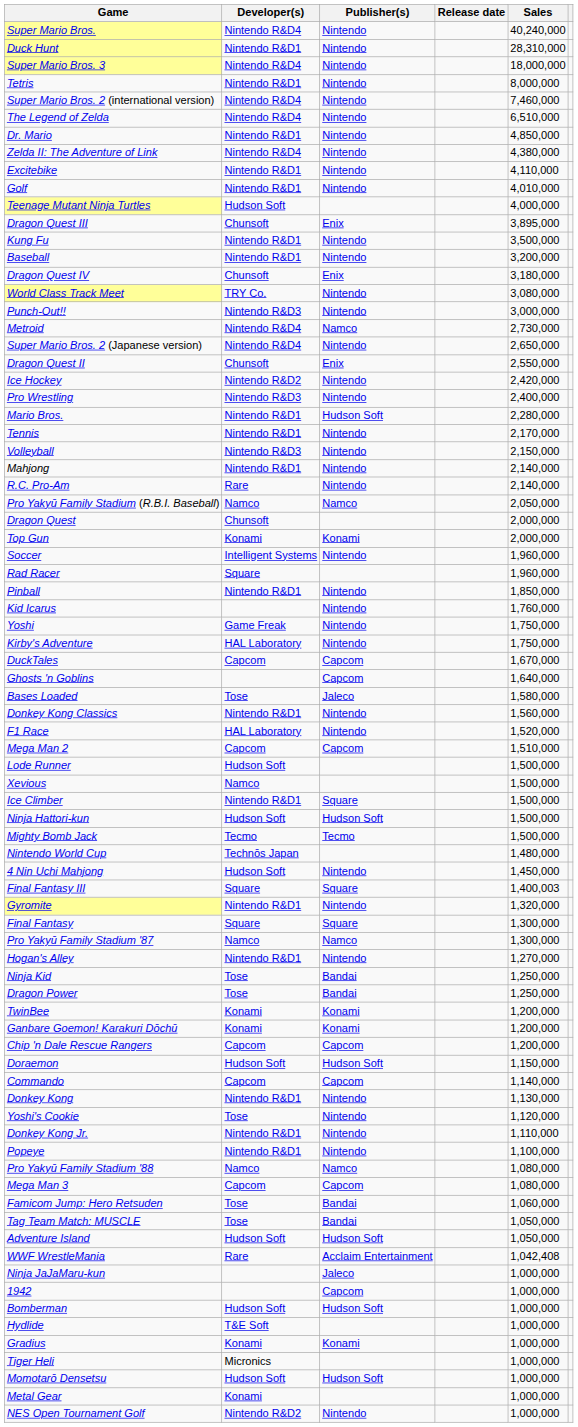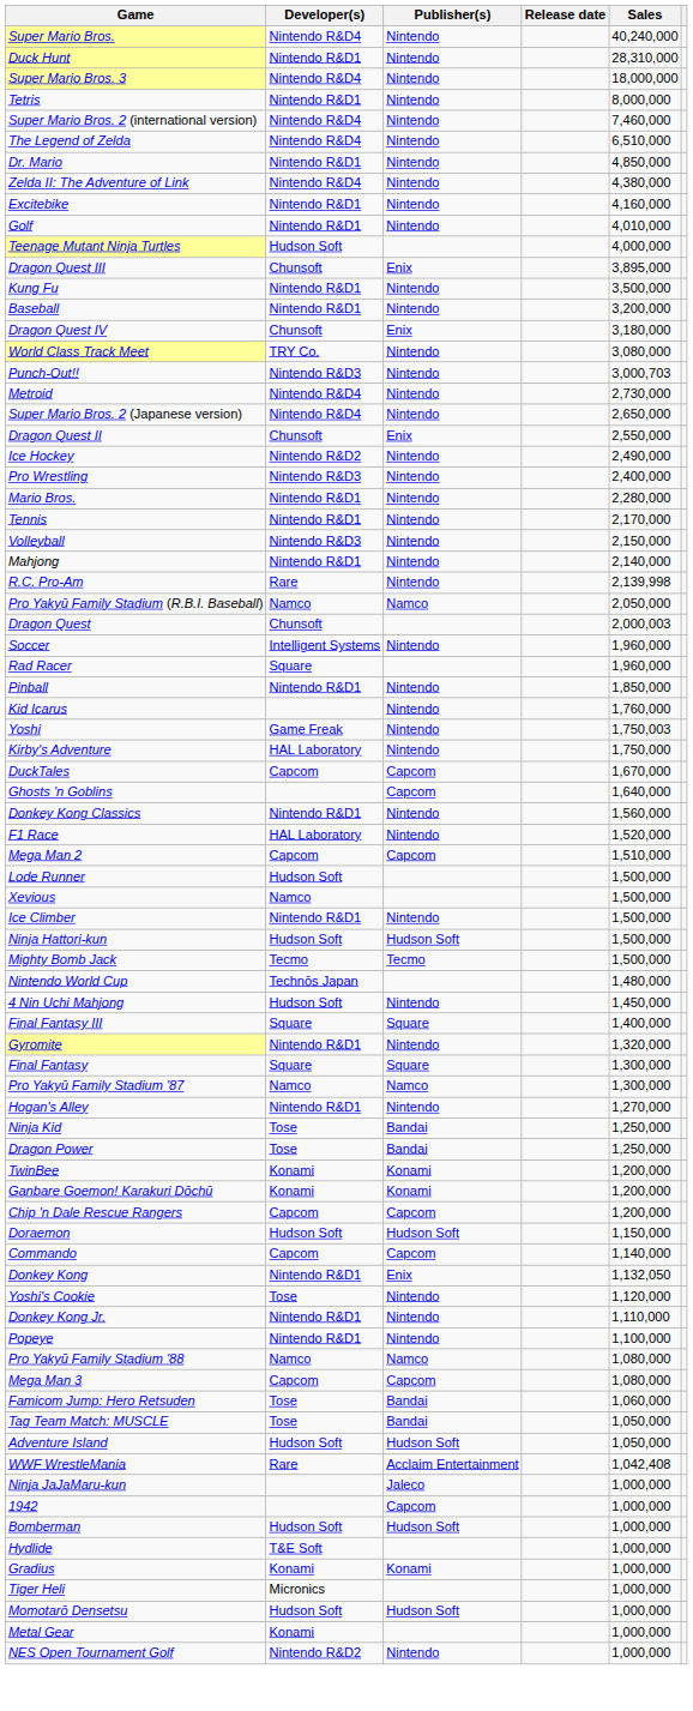 <table class="wikitable sortable sticky-header static-row-numbers">
 <tr class=static-row-header>
 <th scope="col">Game</th>
 <th scope="col">Developer(s)</th>
 <th scope="col">Publisher(s)</th>
 <th scope="col">Release date</th>
 <th scope="col">Sales</th>
 <th scope="col" class="unsortable"></th>
 </tr>
 <tr>
 <td bgcolor="#FFFF99"><em><a href='#'>Super Mario Bros.</a></em> </td>
 <td><a href='#'>Nintendo R&D4</a></td>
 <td><a href='#'>Nintendo</a></td>
 <td></td>
 <td>40,240,000</td>
 <td align="center"></td>
 </tr>
 <tr>
 <td bgcolor="#FFFF99"><em><a href='#'>Duck Hunt</a></em> </td>
 <td><a href='#'>Nintendo R&D1</a></td>
 <td><a href='#'>Nintendo</a></td>
 <td></td>
 <td>28,310,000</td>
 <td align="center"></td>
 </tr>
 <tr>
 <td bgcolor="#FFFF99"><em><a href='#'>Super Mario Bros. 3</a></em> </td>
 <td><a href='#'>Nintendo R&D4</a></td>
 <td><a href='#'>Nintendo</a></td>
 <td></td>
 <td>18,000,000</td>
 <td align="center"></td>
 </tr>
 <tr>
 <td><em><a href='#'>Tetris</a></em></td>
 <td><a href='#'>Nintendo R&D1</a></td>
 <td><a href='#'>Nintendo</a></td>
 <td></td>
 <td>8,000,000</td>
 <td align="center"></td>
 </tr>
 <tr>
 <td><em><a href='#'>Super Mario Bros. 2</a></em> (international version)</td>
 <td><a href='#'>Nintendo R&D4</a></td>
 <td><a href='#'>Nintendo</a></td>
 <td></td>
 <td>7,460,000</td>
 <td align="center"></td>
 </tr>
 <tr>
 <td><em><a href='#'>The Legend of Zelda</a></em></td>
 <td><a href='#'>Nintendo R&D4</a></td>
 <td><a href='#'>Nintendo</a></td>
 <td></td>
 <td>6,510,000</td>
 <td align="center"></td>
 </tr>
 <tr>
 <td><em><a href='#'>Dr. Mario</a></em></td>
 <td><a href='#'>Nintendo R&D1</a></td>
 <td><a href='#'>Nintendo</a></td>
 <td></td>
 <td>4,850,000</td>
 <td align="center"></td>
 </tr>
 <tr>
 <td><em><a href='#'>Zelda II: The Adventure of Link</a></em></td>
 <td><a href='#'>Nintendo R&D4</a></td>
 <td><a href='#'>Nintendo</a></td>
 <td></td>
 <td>4,380,000</td>
 <td align="center"></td>
 </tr>
 <tr>
 <td><em><a href='#'>Excitebike</a></em></td>
 <td><a href='#'>Nintendo R&D1</a></td>
 <td><a href='#'>Nintendo</a></td>
 <td></td>
-<td>4,110,000</td>
+<td>4,160,000</td>
 <td align="center"></td>
 </tr>
 <tr>
 <td><em><a href='#'>Golf</a></em></td>
 <td><a href='#'>Nintendo R&D1</a></td>
 <td><a href='#'>Nintendo</a></td>
 <td></td>
 <td>4,010,000</td>
 <td align="center"></td>
 </tr>
 <tr>
 <td bgcolor="#FFFF99"><em><a href='#'>Teenage Mutant Ninja Turtles</a></em> </td>
 <td><a href='#'>Hudson Soft</a></td>
 <td></td>
 <td></td>
 <td>4,000,000</td>
 <td align="center"></td>
 </tr>
 <tr>
 <td><em><a href='#'>Dragon Quest III</a></em></td>
 <td><a href='#'>Chunsoft</a></td>
 <td><a href='#'>Enix</a></td>
 <td></td>
 <td>3,895,000</td>
 <td align="center"></td>
 </tr>
 <tr>
 <td><em><a href='#'>Kung Fu</a></em></td>
 <td><a href='#'>Nintendo R&D1</a></td>
 <td><a href='#'>Nintendo</a></td>
 <td></td>
 <td>3,500,000</td>
 <td align="center"></td>
 </tr>
 <tr>
 <td><em><a href='#'>Baseball</a></em></td>
 <td><a href='#'>Nintendo R&D1</a></td>
 <td><a href='#'>Nintendo</a></td>
 <td></td>
 <td>3,200,000</td>
 <td align="center"></td>
 </tr>
 <tr>
 <td><em><a href='#'>Dragon Quest IV</a></em></td>
 <td><a href='#'>Chunsoft</a></td>
 <td><a href='#'>Enix</a></td>
 <td></td>
 <td>3,180,000</td>
 <td align="center"></td>
 </tr>
 <tr>
 <td bgcolor="#FFFF99"><em><a href='#'>World Class Track Meet</a></em> </td>
 <td><a href='#'>TRY Co.</a></td>
 <td><a href='#'>Nintendo</a></td>
 <td></td>
 <td>3,080,000</td>
 <td align="center"></td>
 </tr>
 <tr>
 <td><em><a href='#'>Punch-Out!!</a></em></td>
 <td><a href='#'>Nintendo R&D3</a></td>
 <td><a href='#'>Nintendo</a></td>
 <td></td>
-<td>3,000,000</td>
+<td>3,000,703</td>
 <td align="center"></td>
 </tr>
 <tr>
 <td><em><a href='#'>Metroid</a></em></td>
 <td><a href='#'>Nintendo R&D4</a></td>
-<td><a href='#'>Namco</a></td>
+<td><a href='#'>Nintendo</a></td>
 <td></td>
 <td>2,730,000</td>
 <td align="center"></td>
 </tr>
 <tr>
 <td><em><a href='#'>Super Mario Bros. 2</a></em> (Japanese version)</td>
 <td><a href='#'>Nintendo R&D4</a></td>
 <td><a href='#'>Nintendo</a></td>
 <td></td>
 <td>2,650,000</td>
 <td align="center"></td>
 </tr>
 <tr>
 <td><em><a href='#'>Dragon Quest II</a></em></td>
 <td><a href='#'>Chunsoft</a></td>
 <td><a href='#'>Enix</a></td>
 <td></td>
 <td>2,550,000</td>
 <td align="center"></td>
 </tr>
 <tr>
 <td><em><a href='#'>Ice Hockey</a></em></td>
 <td><a href='#'>Nintendo R&D2</a></td>
 <td><a href='#'>Nintendo</a></td>
 <td></td>
-<td>2,420,000</td>
+<td>2,490,000</td>
 <td align="center"></td>
 </tr>
 <tr>
 <td><em><a href='#'>Pro Wrestling</a></em></td>
 <td><a href='#'>Nintendo R&D3</a></td>
 <td><a href='#'>Nintendo</a></td>
 <td></td>
 <td>2,400,000</td>
 <td align="center"></td>
 </tr>
 <tr>
 <td><em><a href='#'>Mario Bros.</a></em></td>
 <td><a href='#'>Nintendo R&D1</a></td>
-<td><a href='#'>Hudson Soft</a></td>
+<td><a href='#'>Nintendo</a></td>
 <td></td>
 <td>2,280,000</td>
 <td align="center"></td>
 </tr>
 <tr>
 <td><em><a href='#'>Tennis</a></em></td>
 <td><a href='#'>Nintendo R&D1</a></td>
 <td><a href='#'>Nintendo</a></td>
 <td></td>
 <td>2,170,000</td>
 <td align="center"></td>
 </tr>
 <tr>
 <td><em><a href='#'>Volleyball</a></em></td>
 <td><a href='#'>Nintendo R&D3</a></td>
 <td><a href='#'>Nintendo</a></td>
 <td></td>
 <td>2,150,000</td>
 <td align="center"></td>
 </tr>
 <tr>
 <td><em>Mahjong</em></td>
 <td><a href='#'>Nintendo R&D1</a></td>
 <td><a href='#'>Nintendo</a></td>
 <td></td>
 <td>2,140,000</td>
 <td align="center"></td>
 </tr>
 <tr>
 <td><em><a href='#'>R.C. Pro-Am</a></em></td>
 <td><a href='#'>Rare</a></td>
 <td><a href='#'>Nintendo</a></td>
 <td></td>
-<td>2,140,000</td>
+<td>2,139,998</td>
 <td align="center"></td>
 </tr>
 <tr>
 <td><em><a href='#'>Pro Yakyū Family Stadium</a></em> (<em>R.B.I. Baseball</em>)</td>
 <td><a href='#'>Namco</a></td>
 <td><a href='#'>Namco</a></td>
 <td></td>
 <td>2,050,000</td>
 <td align="center"></td>
 </tr>
 <tr>
 <td><em><a href='#'>Dragon Quest</a></em></td>
 <td><a href='#'>Chunsoft</a></td>
 <td></td>
 <td></td>
-<td>2,000,000</td>
-<td align="center"></td>
-</tr>
-<tr>
-<td><em><a href='#'>Top Gun</a></em></td>
-<td><a href='#'>Konami</a></td>
-<td><a href='#'>Konami</a></td>
-<td></td>
-<td>2,000,000</td>
+<td>2,000,003</td>
 <td align="center"></td>
 </tr>
 <tr>
 <td><em><a href='#'>Soccer</a></em></td>
 <td><a href='#'>Intelligent Systems</a></td>
 <td><a href='#'>Nintendo</a></td>
 <td></td>
 <td>1,960,000</td>
 <td align="center"></td>
 </tr>
 <tr>
 <td><em><a href='#'>Rad Racer</a></em></td>
 <td><a href='#'>Square</a></td>
 <td></td>
 <td></td>
 <td>1,960,000</td>
 <td align="center"></td>
 </tr>
 <tr>
 <td><em><a href='#'>Pinball</a></em></td>
 <td><a href='#'>Nintendo R&D1</a></td>
 <td><a href='#'>Nintendo</a></td>
 <td></td>
 <td>1,850,000</td>
 <td align="center"></td>
 </tr>
 <tr>
 <td><em><a href='#'>Kid Icarus</a></em></td>
 <td></td>
 <td><a href='#'>Nintendo</a></td>
 <td></td>
 <td>1,760,000</td>
 <td align="center"></td>
 </tr>
 <tr>
 <td><em><a href='#'>Yoshi</a></em></td>
 <td><a href='#'>Game Freak</a></td>
 <td><a href='#'>Nintendo</a></td>
 <td></td>
-<td>1,750,000</td>
+<td>1,750,003</td>
 <td align="center"></td>
 </tr>
 <tr>
 <td><em><a href='#'>Kirby's Adventure</a></em></td>
 <td><a href='#'>HAL Laboratory</a></td>
 <td><a href='#'>Nintendo</a></td>
 <td></td>
 <td>1,750,000</td>
 <td align="center"></td>
 </tr>
 <tr>
 <td><em><a href='#'>DuckTales</a></em></td>
 <td><a href='#'>Capcom</a></td>
 <td><a href='#'>Capcom</a></td>
 <td></td>
 <td>1,670,000</td>
 <td align="center"></td>
 </tr>
 <tr>
 <td><em><a href='#'>Ghosts 'n Goblins</a></em></td>
 <td></td>
 <td><a href='#'>Capcom</a></td>
 <td></td>
 <td>1,640,000</td>
-<td align="center"></td>
-</tr>
-<tr>
-<td><em><a href='#'>Bases Loaded</a></em></td>
-<td><a href='#'>Tose</a></td>
-<td><a href='#'>Jaleco</a></td>
-<td></td>
-<td>1,580,000</td>
 <td align="center"></td>
 </tr>
 <tr>
 <td><em><a href='#'>Donkey Kong Classics</a></em></td>
 <td><a href='#'>Nintendo R&D1</a></td>
 <td><a href='#'>Nintendo</a></td>
 <td></td>
 <td>1,560,000</td>
 <td align="center"></td>
 </tr>
 <tr>
 <td><em><a href='#'>F1 Race</a></em></td>
 <td><a href='#'>HAL Laboratory</a></td>
 <td><a href='#'>Nintendo</a></td>
 <td></td>
 <td>1,520,000</td>
 <td align="center"></td>
 </tr>
 <tr>
 <td><em><a href='#'>Mega Man 2</a></em></td>
 <td><a href='#'>Capcom</a></td>
 <td><a href='#'>Capcom</a></td>
 <td></td>
 <td>1,510,000</td>
 <td align="center"></td>
 </tr>
 <tr>
 <td><em><a href='#'>Lode Runner</a></em></td>
 <td><a href='#'>Hudson Soft</a></td>
 <td></td>
 <td></td>
 <td>1,500,000</td>
 <td align="center"></td>
 </tr>
 <tr>
 <td><em><a href='#'>Xevious</a></em></td>
 <td><a href='#'>Namco</a></td>
 <td></td>
 <td></td>
 <td>1,500,000</td>
 <td align="center"></td>
 </tr>
 <tr>
 <td><em><a href='#'>Ice Climber</a></em></td>
 <td><a href='#'>Nintendo R&D1</a></td>
-<td><a href='#'>Square</a></td>
+<td><a href='#'>Nintendo</a></td>
 <td></td>
 <td>1,500,000</td>
 <td align="center"></td>
 </tr>
 <tr>
 <td><em><a href='#'>Ninja Hattori-kun</a></em></td>
 <td><a href='#'>Hudson Soft</a></td>
 <td><a href='#'>Hudson Soft</a></td>
 <td></td>
 <td>1,500,000</td>
 <td align="center"></td>
 </tr>
 <tr>
 <td><em><a href='#'>Mighty Bomb Jack</a></em></td>
 <td><a href='#'>Tecmo</a></td>
 <td><a href='#'>Tecmo</a></td>
 <td></td>
 <td>1,500,000</td>
 <td align="center"></td>
 </tr>
 <tr>
 <td><em><a href='#'>Nintendo World Cup</a></em></td>
 <td><a href='#'>Technōs Japan</a></td>
 <td></td>
 <td></td>
 <td>1,480,000</td>
 <td align="center"></td>
 </tr>
 <tr>
 <td><em><a href='#'>4 Nin Uchi Mahjong</a></em></td>
 <td><a href='#'>Hudson Soft</a></td>
 <td><a href='#'>Nintendo</a></td>
 <td></td>
 <td>1,450,000</td>
 <td align="center"></td>
 </tr>
 <tr>
 <td><em><a href='#'>Final Fantasy III</a></em></td>
 <td><a href='#'>Square</a></td>
 <td><a href='#'>Square</a></td>
 <td></td>
-<td>1,400,003</td>
+<td>1,400,000</td>
 <td align="center"></td>
 </tr>
 <tr>
 <td bgcolor="#FFFF99"><em><a href='#'>Gyromite</a></em> </td>
 <td><a href='#'>Nintendo R&D1</a></td>
 <td><a href='#'>Nintendo</a></td>
 <td></td>
 <td>1,320,000</td>
 <td align="center"></td>
 </tr>
 <tr>
 <td><em><a href='#'>Final Fantasy</a></em></td>
 <td><a href='#'>Square</a></td>
 <td><a href='#'>Square</a></td>
 <td></td>
 <td>1,300,000</td>
 <td align="center"></td>
 </tr>
 <tr>
 <td><em><a href='#'>Pro Yakyū Family Stadium '87</a></em></td>
 <td><a href='#'>Namco</a></td>
 <td><a href='#'>Namco</a></td>
 <td></td>
 <td>1,300,000</td>
 <td align="center"></td>
 </tr>
 <tr>
 <td><em><a href='#'>Hogan's Alley</a></em></td>
 <td><a href='#'>Nintendo R&D1</a></td>
 <td><a href='#'>Nintendo</a></td>
 <td></td>
 <td>1,270,000</td>
 <td align="center"></td>
 </tr>
 <tr>
 <td><em><a href='#'>Ninja Kid</a></em></td>
 <td><a href='#'>Tose</a></td>
 <td><a href='#'>Bandai</a></td>
 <td></td>
 <td>1,250,000</td>
 <td align="center"></td>
 </tr>
 <tr>
 <td><em><a href='#'>Dragon Power</a></em></td>
 <td><a href='#'>Tose</a></td>
 <td><a href='#'>Bandai</a></td>
 <td></td>
 <td>1,250,000</td>
 <td align="center"></td>
 </tr>
 <tr>
 <td><em><a href='#'>TwinBee</a></em></td>
 <td><a href='#'>Konami</a></td>
 <td><a href='#'>Konami</a></td>
 <td></td>
 <td>1,200,000</td>
 <td align="center"></td>
 </tr>
 <tr>
 <td><em><a href='#'>Ganbare Goemon! Karakuri Dōchū</a></em></td>
 <td><a href='#'>Konami</a></td>
 <td><a href='#'>Konami</a></td>
 <td></td>
 <td>1,200,000</td>
 <td align="center"></td>
 </tr>
 <tr>
 <td><em><a href='#'>Chip 'n Dale Rescue Rangers</a></em></td>
 <td><a href='#'>Capcom</a></td>
 <td><a href='#'>Capcom</a></td>
 <td></td>
 <td>1,200,000</td>
 <td align="center"></td>
 </tr>
 <tr>
 <td><em><a href='#'>Doraemon</a></em></td>
 <td><a href='#'>Hudson Soft</a></td>
 <td><a href='#'>Hudson Soft</a></td>
 <td></td>
 <td>1,150,000</td>
 <td align="center"></td>
 </tr>
 <tr>
 <td><em><a href='#'>Commando</a></em></td>
 <td><a href='#'>Capcom</a></td>
 <td><a href='#'>Capcom</a></td>
 <td></td>
 <td>1,140,000</td>
 <td align="center"></td>
 </tr>
 <tr>
 <td><em><a href='#'>Donkey Kong</a></em></td>
 <td><a href='#'>Nintendo R&D1</a></td>
-<td><a href='#'>Nintendo</a></td>
+<td><a href='#'>Enix</a></td>
 <td></td>
-<td>1,130,000</td>
+<td>1,132,050</td>
 <td align="center"></td>
 </tr>
 <tr>
 <td><em><a href='#'>Yoshi's Cookie</a></em></td>
 <td><a href='#'>Tose</a></td>
 <td><a href='#'>Nintendo</a></td>
 <td></td>
 <td>1,120,000</td>
 <td align="center"></td>
 </tr>
 <tr>
 <td><em><a href='#'>Donkey Kong Jr.</a></em></td>
 <td><a href='#'>Nintendo R&D1</a></td>
 <td><a href='#'>Nintendo</a></td>
 <td></td>
 <td>1,110,000</td>
 <td align="center"></td>
 </tr>
 <tr>
 <td><em><a href='#'>Popeye</a></em></td>
 <td><a href='#'>Nintendo R&D1</a></td>
 <td><a href='#'>Nintendo</a></td>
 <td></td>
 <td>1,100,000</td>
 <td align="center"></td>
 </tr>
 <tr>
 <td><em><a href='#'>Pro Yakyū Family Stadium '88</a></em></td>
 <td><a href='#'>Namco</a></td>
 <td><a href='#'>Namco</a></td>
 <td></td>
 <td>1,080,000</td>
 <td align="center"></td>
 </tr>
 <tr>
 <td><em><a href='#'>Mega Man 3</a></em></td>
 <td><a href='#'>Capcom</a></td>
 <td><a href='#'>Capcom</a></td>
 <td></td>
 <td>1,080,000</td>
 <td align="center"></td>
 </tr>
 <tr>
 <td><em><a href='#'>Famicom Jump: Hero Retsuden</a></em></td>
 <td><a href='#'>Tose</a></td>
 <td><a href='#'>Bandai</a></td>
 <td></td>
 <td>1,060,000</td>
 <td align="center"></td>
 </tr>
 <tr>
 <td><em><a href='#'>Tag Team Match: MUSCLE</a></em></td>
 <td><a href='#'>Tose</a></td>
 <td><a href='#'>Bandai</a></td>
 <td></td>
 <td>1,050,000</td>
 <td align="center"></td>
 </tr>
 <tr>
 <td><em><a href='#'>Adventure Island</a></em></td>
 <td><a href='#'>Hudson Soft</a></td>
 <td><a href='#'>Hudson Soft</a></td>
 <td></td>
 <td>1,050,000</td>
 <td align="center"></td>
 </tr>
 <tr>
 <td><em><a href='#'>WWF WrestleMania</a></em></td>
 <td><a href='#'>Rare</a></td>
 <td><a href='#'>Acclaim Entertainment</a></td>
 <td></td>
 <td>1,042,408</td>
 <td align="center"></td>
 </tr>
 <tr>
 <td><em><a href='#'>Ninja JaJaMaru-kun</a></em></td>
 <td></td>
 <td><a href='#'>Jaleco</a></td>
 <td></td>
 <td>1,000,000</td>
 <td align="center"></td>
 </tr>
 <tr>
 <td><em><a href='#'>1942</a></em></td>
 <td></td>
 <td><a href='#'>Capcom</a></td>
 <td></td>
 <td>1,000,000</td>
 <td align="center"></td>
 </tr>
 <tr>
 <td><em><a href='#'>Bomberman</a></em></td>
 <td><a href='#'>Hudson Soft</a></td>
 <td><a href='#'>Hudson Soft</a></td>
 <td></td>
 <td>1,000,000</td>
 <td align="center"></td>
 </tr>
 <tr>
 <td><em><a href='#'>Hydlide</a></em></td>
 <td><a href='#'>T&E Soft</a></td>
 <td></td>
 <td></td>
 <td>1,000,000</td>
 <td align="center"></td>
 </tr>
 <tr>
 <td><em><a href='#'>Gradius</a></em></td>
 <td><a href='#'>Konami</a></td>
 <td><a href='#'>Konami</a></td>
 <td></td>
 <td>1,000,000</td>
 <td align="center"></td>
 </tr>
 <tr>
 <td><em><a href='#'>Tiger Heli</a></em></td>
 <td>Micronics</td>
 <td></td>
 <td></td>
 <td>1,000,000</td>
 <td align="center"></td>
 </tr>
 <tr>
 <td><em><a href='#'>Momotarō Densetsu</a></em></td>
 <td><a href='#'>Hudson Soft</a></td>
 <td><a href='#'>Hudson Soft</a></td>
 <td></td>
 <td>1,000,000</td>
 <td align="center"></td>
 </tr>
 <tr>
 <td><em><a href='#'>Metal Gear</a></em></td>
 <td><a href='#'>Konami</a></td>
 <td></td>
 <td></td>
 <td>1,000,000</td>
 <td align="center"></td>
 </tr>
 <tr>
 <td><em><a href='#'>NES Open Tournament Golf</a></em></td>
 <td><a href='#'>Nintendo R&D2</a></td>
 <td><a href='#'>Nintendo</a></td>
 <td></td>
 <td>1,000,000</td>
 <td align="center"></td>
 </tr>
 </table>
